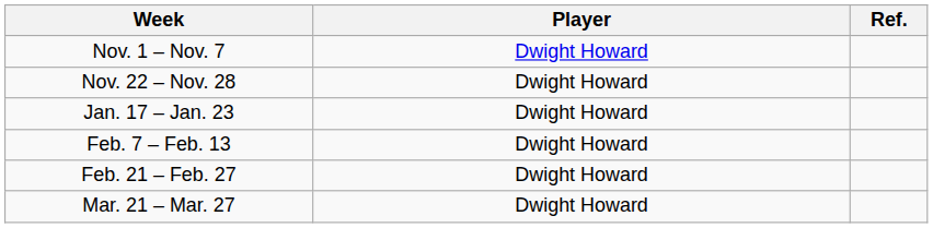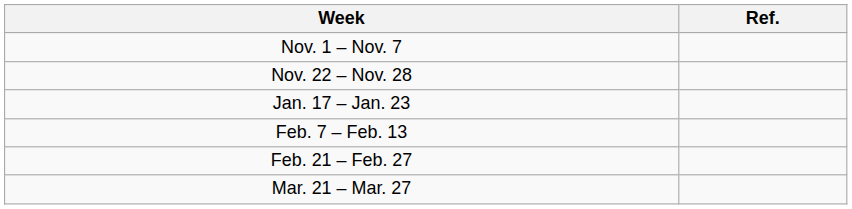 <table class="wikitable sortable" border="1">
 <tr>
 <th width=20%>Week</th>
-<th width=35%>Player</th>
 <th width=5% class=unsortable>Ref.</th>
 </tr>
 <tr>
 <td align="center">Nov. 1 – Nov. 7</td>
-<td align="center"><a href='#'>Dwight Howard</a></td>
 <td align="center"></td>
 </tr>
 <tr>
 <td align="center">Nov. 22 – Nov. 28</td>
-<td align="center">Dwight Howard</td>
 <td align="center"></td>
 </tr>
 <tr>
 <td align="center">Jan. 17 – Jan. 23</td>
-<td align="center">Dwight Howard</td>
 <td align="center"></td>
 </tr>
 <tr>
 <td align="center">Feb. 7 – Feb. 13</td>
-<td align="center">Dwight Howard</td>
 <td align="center"></td>
 </tr>
 <tr>
 <td align="center">Feb. 21 – Feb. 27</td>
-<td align="center">Dwight Howard</td>
 <td align="center"></td>
 </tr>
 <tr>
 <td align="center">Mar. 21 – Mar. 27</td>
-<td align="center">Dwight Howard</td>
 <td align="center"></td>
 </tr>
 </table>
